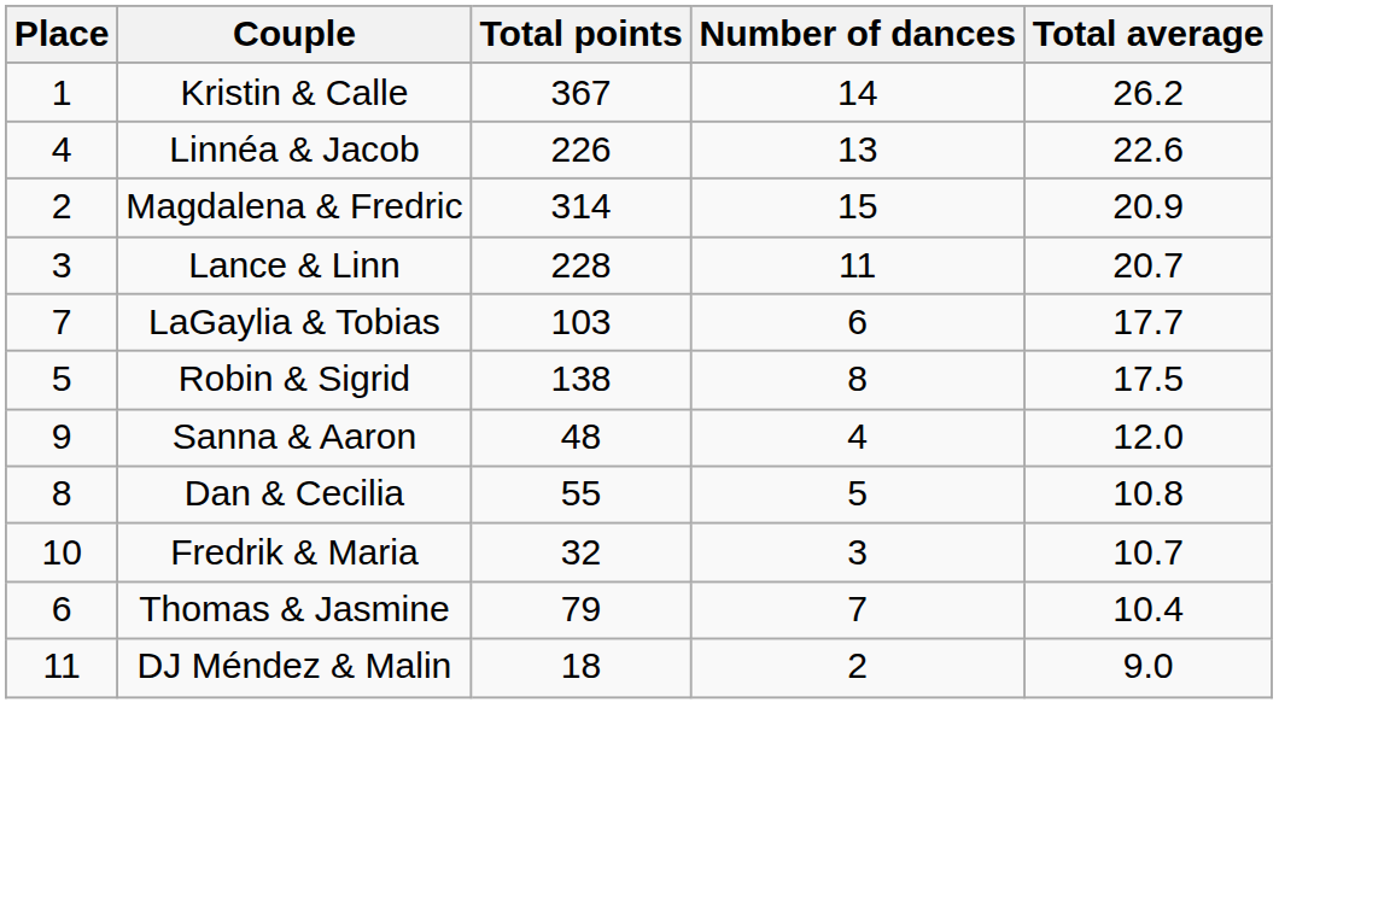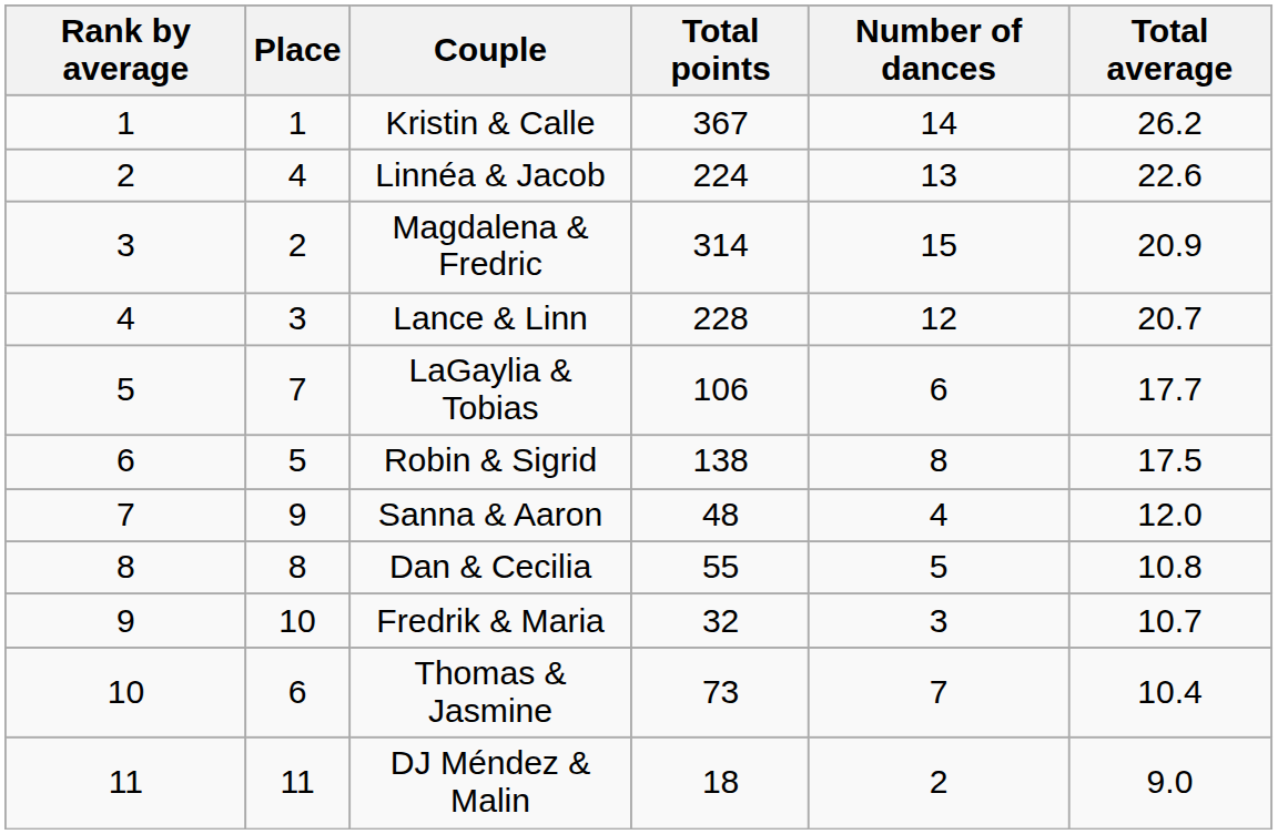 <table class="wikitable sortable" style="text-align:center;">
 <tr>
+<th>Rank by average</th>
 <th>Place</th>
 <th>Couple</th>
 <th>Total points</th>
 <th>Number of dances</th>
 <th>Total average</th>
 </tr>
 <tr>
 <td>1</td>
+<td>1</td>
 <td>Kristin & Calle</td>
 <td>367</td>
 <td>14</td>
 <td>26.2</td>
 </tr>
 <tr>
+<td>2</td>
 <td>4</td>
 <td>Linnéa & Jacob</td>
-<td>226</td>
+<td>224</td>
 <td>13</td>
 <td>22.6</td>
 </tr>
 <tr>
+<td>3</td>
 <td>2</td>
 <td>Magdalena & Fredric</td>
 <td>314</td>
 <td>15</td>
 <td>20.9</td>
 </tr>
 <tr>
+<td>4</td>
 <td>3</td>
 <td>Lance & Linn</td>
 <td>228</td>
-<td>11</td>
+<td>12</td>
 <td>20.7</td>
 </tr>
 <tr>
+<td>5</td>
 <td>7</td>
 <td>LaGaylia & Tobias</td>
-<td>103</td>
+<td>106</td>
 <td>6</td>
 <td>17.7</td>
 </tr>
 <tr>
+<td>6</td>
 <td>5</td>
 <td>Robin & Sigrid</td>
 <td>138</td>
 <td>8</td>
 <td>17.5</td>
 </tr>
 <tr>
+<td>7</td>
 <td>9</td>
 <td>Sanna & Aaron</td>
 <td>48</td>
 <td>4</td>
 <td>12.0</td>
 </tr>
 <tr>
 <td>8</td>
+<td>8</td>
 <td>Dan & Cecilia</td>
 <td>55</td>
 <td>5</td>
 <td>10.8</td>
 </tr>
 <tr>
+<td>9</td>
 <td>10</td>
 <td>Fredrik & Maria</td>
 <td>32</td>
 <td>3</td>
 <td>10.7</td>
 </tr>
 <tr>
+<td>10</td>
 <td>6</td>
 <td>Thomas & Jasmine</td>
-<td>79</td>
+<td>73</td>
 <td>7</td>
 <td>10.4</td>
 </tr>
 <tr>
+<td>11</td>
 <td>11</td>
 <td>DJ Méndez & Malin</td>
 <td>18</td>
 <td>2</td>
 <td>9.0</td>
 </tr>
 </table>
